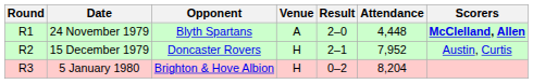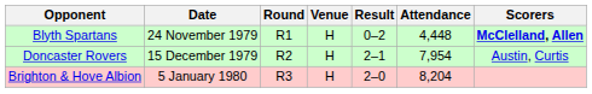 <table class="wikitable" style="font-size:100%; text-align:center">
 <tr>
+<th>Opponent</th>
+<th>Date</th>
 <th>Round</th>
-<th>Date</th>
-<th>Opponent</th>
 <th>Venue</th>
 <th>Result</th>
 <th>Attendance</th>
 <th>Scorers</th>
 </tr>
 <tr style="background-color: #CCFFCC;">
+<td><a href='#'>Blyth Spartans</a></td>
+<td>24 November 1979</td>
 <td>R1</td>
-<td>24 November 1979</td>
-<td><a href='#'>Blyth Spartans</a></td>
-<td>A</td>
-<td>2–0</td>
+<td>H</td>
+<td>0–2</td>
 <td>4,448</td>
 <td><strong><a href='#'>McClelland</a>, <a href='#'>Allen</a></strong></td>
 </tr>
 <tr style="background-color: #CCFFCC;">
+<td><a href='#'>Doncaster Rovers</a></td>
+<td>15 December 1979</td>
 <td>R2</td>
-<td>15 December 1979</td>
-<td><a href='#'>Doncaster Rovers</a></td>
 <td>H</td>
 <td>2–1</td>
-<td>7,952</td>
+<td>7,954</td>
 <td><a href='#'>Austin</a>, <a href='#'>Curtis</a></td>
 </tr>
 <tr style="background-color: #FFCCCC;">
+<td><a href='#'>Brighton & Hove Albion</a></td>
+<td>5 January 1980</td>
 <td>R3</td>
-<td>5 January 1980</td>
-<td><a href='#'>Brighton & Hove Albion</a></td>
 <td>H</td>
-<td>0–2</td>
+<td>2–0</td>
 <td>8,204</td>
 <td></td>
 </tr>
 </table>
